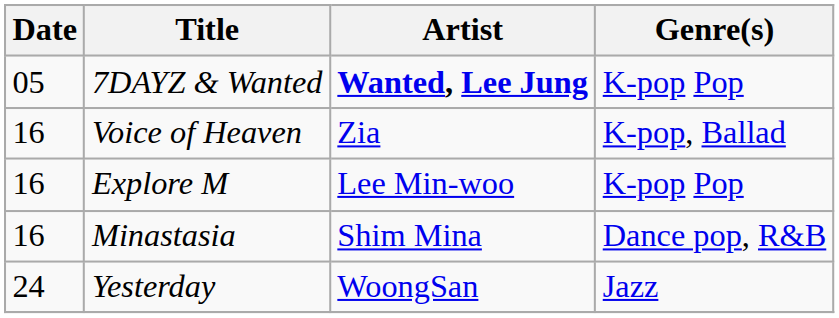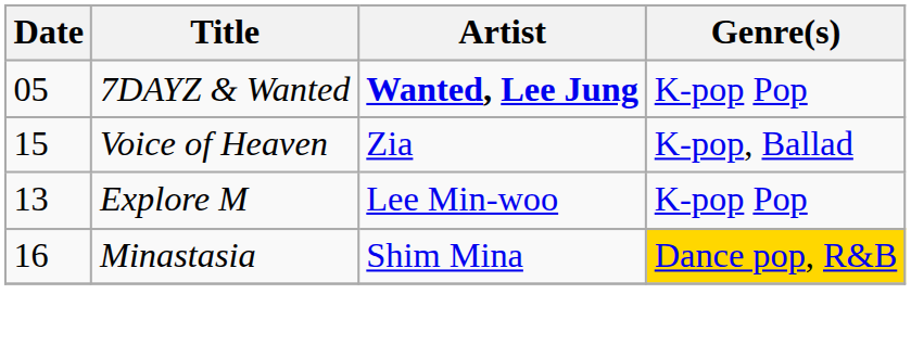 <table class="wikitable" style="text-align: left;">
 <tr>
 <th>Date</th>
 <th>Title</th>
 <th>Artist</th>
 <th>Genre(s)</th>
 </tr>
 <tr>
 <td rowspan="1">05</td>
 <td><em>7DAYZ & Wanted</em></td>
 <td><strong><a href='#'>Wanted</a>, <a href='#'>Lee Jung</a></strong></td>
 <td><a href='#'>K-pop</a> <a href='#'>Pop</a></td>
 </tr>
 <tr>
-<td>16</td>
+<td>15</td>
 <td><em>Voice of Heaven</em></td>
 <td><a href='#'>Zia</a></td>
 <td><a href='#'>K-pop</a>, <a href='#'>Ballad</a></td>
 </tr>
 <tr>
-<td rowspan="1">16</td>
+<td rowspan="1">13</td>
 <td><em>Explore M</em></td>
 <td><a href='#'>Lee Min-woo</a></td>
 <td><a href='#'>K-pop</a> <a href='#'>Pop</a></td>
 </tr>
 <tr>
 <td>16</td>
 <td><em>Minastasia</em></td>
 <td><a href='#'>Shim Mina</a></td>
-<td><a href='#'>Dance pop</a>, <a href='#'>R&B</a></td>
-</tr>
-<tr>
-<td>24</td>
-<td><em>Yesterday</em></td>
-<td><a href='#'>WoongSan</a></td>
-<td><a href='#'>Jazz</a></td>
+<td style="background: gold;"><a href='#'>Dance pop</a>, <a href='#'>R&B</a></td>
 </tr>
 <tr>
 </tr>
 </table>
